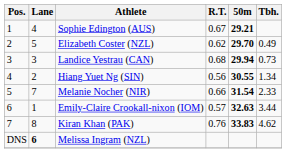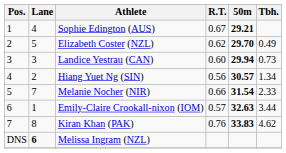 <table class="wikitable">
 <tr>
 <th>Pos.</th>
 <th>Lane</th>
 <th>Athlete</th>
 <th>R.T.</th>
 <th>50m</th>
 <th>Tbh.</th>
 </tr>
 <tr>
 <td>1</td>
 <td>4</td>
 <td> <a href='#'>Sophie Edington</a> (<a href='#'>AUS</a>)</td>
 <td>0.67</td>
 <td><strong>29.21</strong></td>
 <td> </td>
 </tr>
 <tr>
 <td>2</td>
 <td>5</td>
 <td> <a href='#'>Elizabeth Coster</a> (<a href='#'>NZL</a>)</td>
 <td>0.62</td>
 <td><strong>29.70</strong></td>
 <td>0.49</td>
 </tr>
 <tr>
 <td>3</td>
 <td>3</td>
 <td> <a href='#'>Landice Yestrau</a> (<a href='#'>CAN</a>)</td>
-<td>0.68</td>
+<td>0.60</td>
 <td><strong>29.94</strong></td>
 <td>0.73</td>
 </tr>
 <tr>
 <td>4</td>
 <td>2</td>
 <td> <a href='#'>Hiang Yuet Ng</a> (<a href='#'>SIN</a>)</td>
 <td>0.56</td>
-<td><strong>30.55</strong></td>
+<td><strong>30.57</strong></td>
 <td>1.34</td>
 </tr>
 <tr>
 <td>5</td>
 <td>7</td>
 <td> <a href='#'>Melanie Nocher</a> (<a href='#'>NIR</a>)</td>
 <td>0.66</td>
 <td><strong>31.54</strong></td>
 <td>2.33</td>
 </tr>
 <tr>
 <td>6</td>
 <td>1</td>
 <td> <a href='#'>Emily-Claire Crookall-nixon</a> (<a href='#'>IOM</a>)</td>
 <td>0.57</td>
 <td><strong>32.63</strong></td>
 <td>3.44</td>
 </tr>
 <tr>
 <td>7</td>
 <td>8</td>
 <td> <a href='#'>Kiran Khan</a> (<a href='#'>PAK</a>)</td>
 <td>0.76</td>
 <td><strong>33.83</strong></td>
 <td>4.62</td>
 </tr>
 <tr>
 <td>DNS</td>
 <td><strong>6</strong></td>
 <td> <a href='#'>Melissa Ingram</a> (<a href='#'>NZL</a>)</td>
 <td> </td>
 <td><strong> </strong></td>
 <td> </td>
 </tr>
 <tr>
 </tr>
 </table>
